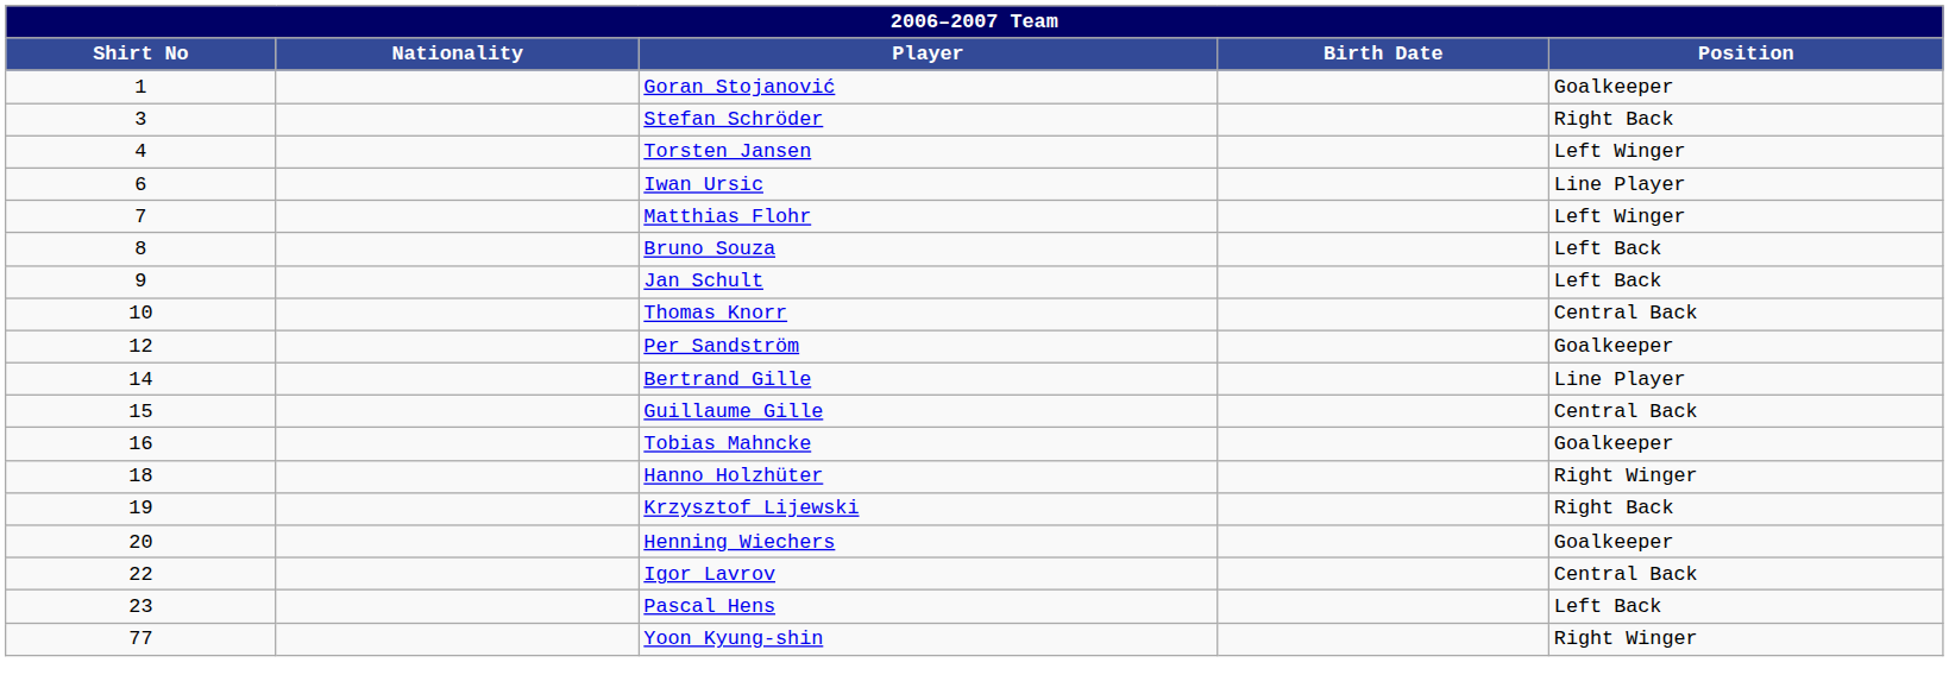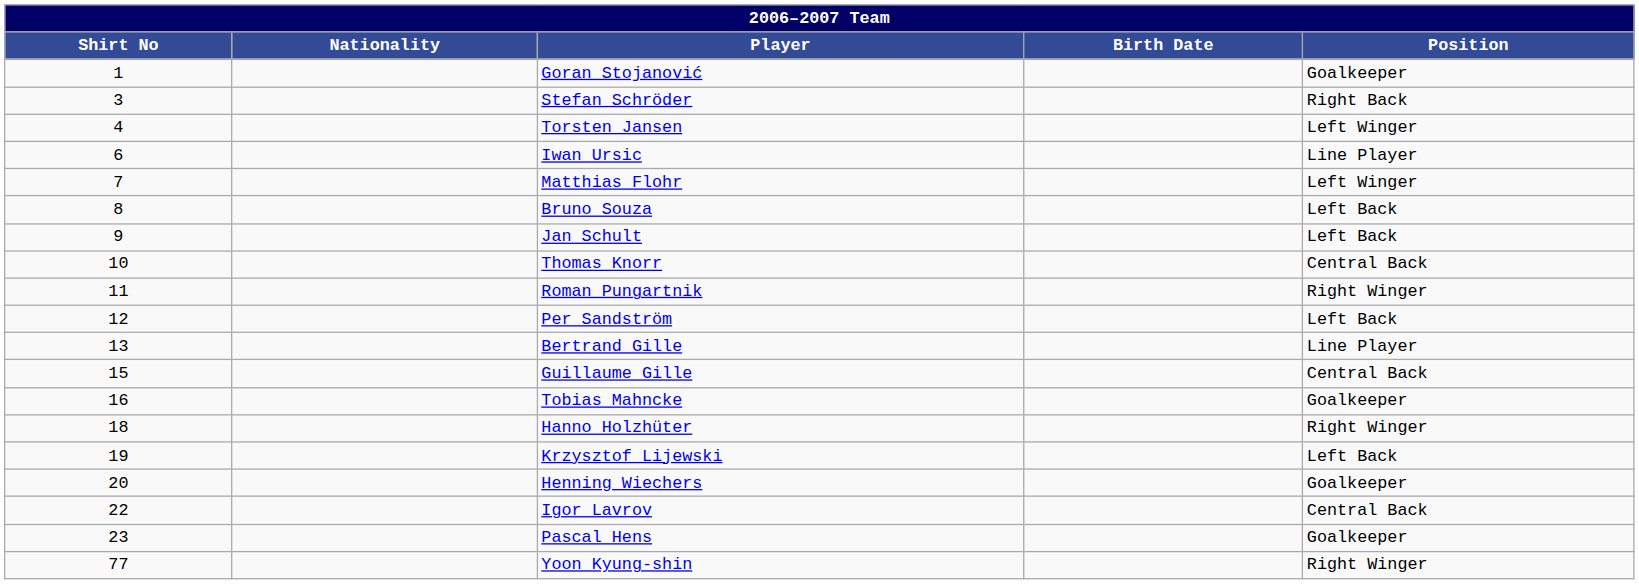 <table class="wikitable collapsible collapsed" style="width:100%;">
 <tr>
 <th colspan=5 style="background-color:#000066;color:white;text-align:center;">2006–2007 Team</th>
 </tr>
 <tr>
 <th style="color:white; background:#334A97">Shirt No</th>
 <th style="color:white; background:#334A97">Nationality</th>
 <th style="color:white; background:#334A97">Player</th>
 <th style="color:white; background:#334A97">Birth Date</th>
 <th style="color:white; background:#334A97">Position</th>
 </tr>
 <tr>
 <td align=center>1</td>
 <td></td>
 <td><a href='#'>Goran Stojanović</a></td>
 <td></td>
 <td>Goalkeeper</td>
 </tr>
 <tr>
 <td align=center>3</td>
 <td></td>
 <td><a href='#'>Stefan Schröder</a></td>
 <td></td>
 <td>Right Back</td>
 </tr>
 <tr>
 <td align=center>4</td>
 <td></td>
 <td><a href='#'>Torsten Jansen</a></td>
 <td></td>
 <td>Left Winger</td>
 </tr>
 <tr>
 <td align=center>6</td>
 <td></td>
 <td><a href='#'>Iwan Ursic</a></td>
 <td></td>
 <td>Line Player</td>
 </tr>
 <tr>
 <td align=center>7</td>
 <td></td>
 <td><a href='#'>Matthias Flohr</a></td>
 <td></td>
 <td>Left Winger</td>
 </tr>
 <tr>
 <td align=center>8</td>
 <td></td>
 <td><a href='#'>Bruno Souza</a></td>
 <td></td>
 <td>Left Back</td>
 </tr>
 <tr>
 <td align=center>9</td>
 <td></td>
 <td><a href='#'>Jan Schult</a></td>
 <td></td>
 <td>Left Back</td>
 </tr>
 <tr>
 <td align=center>10</td>
 <td></td>
 <td><a href='#'>Thomas Knorr</a></td>
 <td></td>
 <td>Central Back</td>
 </tr>
 <tr>
+<td align=center>11</td>
+<td></td>
+<td><a href='#'>Roman Pungartnik</a></td>
+<td></td>
+<td>Right Winger</td>
+</tr>
+<tr>
 <td align=center>12</td>
 <td></td>
 <td><a href='#'>Per Sandström</a></td>
 <td></td>
-<td>Goalkeeper</td>
+<td>Left Back</td>
 </tr>
 <tr>
-<td align=center>14</td>
+<td align=center>13</td>
 <td></td>
 <td><a href='#'>Bertrand Gille</a></td>
 <td></td>
 <td>Line Player</td>
 </tr>
 <tr>
 <td align=center>15</td>
 <td></td>
 <td><a href='#'>Guillaume Gille</a></td>
 <td></td>
 <td>Central Back</td>
 </tr>
 <tr>
 <td align=center>16</td>
 <td></td>
 <td><a href='#'>Tobias Mahncke</a></td>
 <td></td>
 <td>Goalkeeper</td>
 </tr>
 <tr>
 <td align=center>18</td>
 <td></td>
 <td><a href='#'>Hanno Holzhüter</a></td>
 <td></td>
 <td>Right Winger</td>
 </tr>
 <tr>
 <td align=center>19</td>
 <td></td>
 <td><a href='#'>Krzysztof Lijewski</a></td>
 <td></td>
-<td>Right Back</td>
+<td>Left Back</td>
 </tr>
 <tr>
 <td align=center>20</td>
 <td></td>
 <td><a href='#'>Henning Wiechers</a></td>
 <td></td>
 <td>Goalkeeper</td>
 </tr>
 <tr>
 <td align=center>22</td>
 <td></td>
 <td><a href='#'>Igor Lavrov</a></td>
 <td></td>
 <td>Central Back</td>
 </tr>
 <tr>
 <td align=center>23</td>
 <td></td>
 <td><a href='#'>Pascal Hens</a></td>
 <td></td>
-<td>Left Back</td>
+<td>Goalkeeper</td>
 </tr>
 <tr>
 <td align=center>77</td>
 <td></td>
 <td><a href='#'>Yoon Kyung-shin</a></td>
 <td></td>
 <td>Right Winger</td>
 </tr>
 </table>
